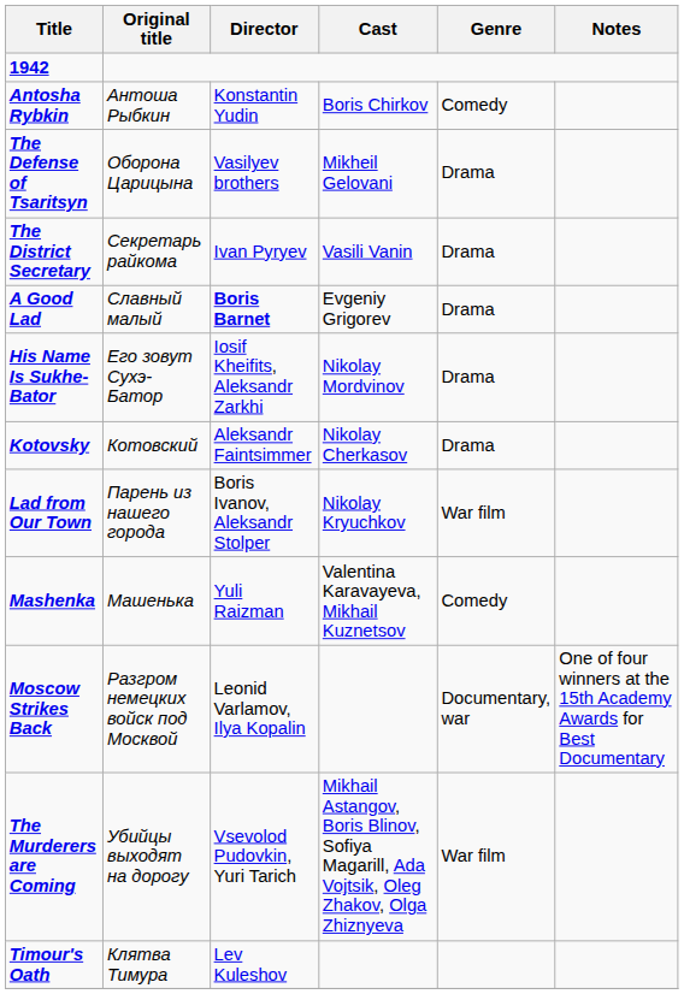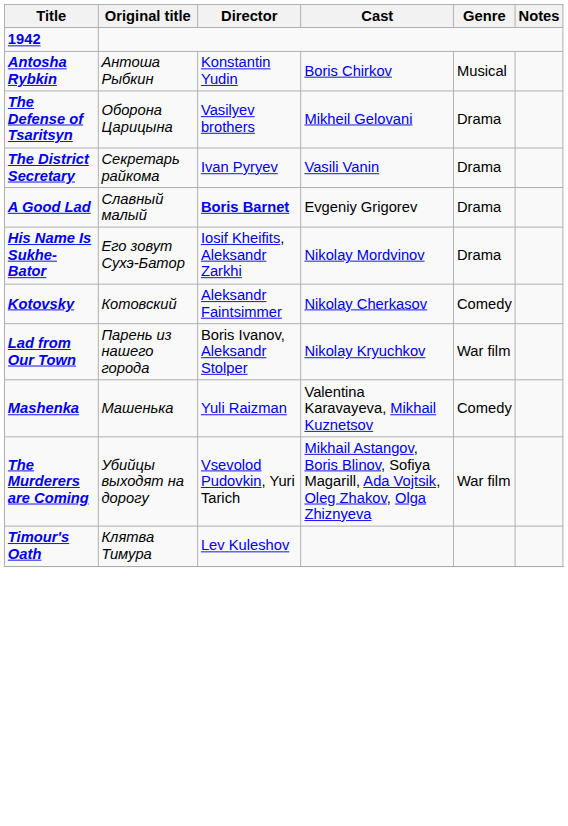 <table class="wikitable">
 <tr>
 <th>Title</th>
 <th>Original title</th>
 <th>Director</th>
 <th>Cast</th>
 <th>Genre</th>
 <th>Notes</th>
 </tr>
 <tr>
 <td><strong><a href='#'>1942</a></strong></td>
 </tr>
 <tr>
 <td><strong><em><a href='#'>Antosha Rybkin</a></em></strong></td>
 <td><em>Антоша Рыбкин</em></td>
 <td><a href='#'>Konstantin Yudin</a></td>
 <td><a href='#'>Boris Chirkov</a></td>
-<td>Comedy</td>
+<td>Musical</td>
 <td></td>
 </tr>
 <tr>
 <td><strong><em><a href='#'>The Defense of Tsaritsyn</a></em></strong></td>
 <td><em>Оборона Царицына</em></td>
 <td><a href='#'>Vasilyev brothers</a></td>
 <td><a href='#'>Mikheil Gelovani</a></td>
 <td>Drama</td>
 <td></td>
 </tr>
 <tr>
 <td><strong><em><a href='#'>The District Secretary</a></em></strong></td>
 <td><em>Секретарь райкома</em></td>
 <td><a href='#'>Ivan Pyryev</a></td>
 <td><a href='#'>Vasili Vanin</a></td>
 <td>Drama</td>
 <td></td>
 </tr>
 <tr>
 <td><strong><em><a href='#'>A Good Lad</a></em></strong></td>
 <td><em>Славный малый</em></td>
 <td><strong><a href='#'>Boris Barnet</a></strong></td>
 <td>Evgeniy Grigorev</td>
 <td>Drama</td>
 <td></td>
 </tr>
 <tr>
 <td><strong><em><a href='#'>His Name Is Sukhe-Bator</a></em></strong></td>
 <td><em>Его зовут Сухэ-Батор</em></td>
 <td><a href='#'>Iosif Kheifits</a>, <a href='#'>Aleksandr Zarkhi</a></td>
 <td><a href='#'>Nikolay Mordvinov</a></td>
 <td>Drama</td>
 <td></td>
 </tr>
 <tr>
 <td><strong><em><a href='#'>Kotovsky</a></em></strong></td>
 <td><em>Котовский</em></td>
 <td><a href='#'>Aleksandr Faintsimmer</a></td>
 <td><a href='#'>Nikolay Cherkasov</a></td>
-<td>Drama</td>
+<td>Comedy</td>
 <td></td>
 </tr>
 <tr>
 <td><strong><em><a href='#'>Lad from Our Town</a></em></strong></td>
 <td><em>Парень из нашего города</em></td>
 <td>Boris Ivanov, <a href='#'>Aleksandr Stolper</a></td>
 <td><a href='#'>Nikolay Kryuchkov</a></td>
 <td>War film</td>
 <td></td>
 </tr>
 <tr>
 <td><strong><em><a href='#'>Mashenka</a></em></strong></td>
 <td><em>Машенька</em></td>
 <td><a href='#'>Yuli Raizman</a></td>
 <td>Valentina Karavayeva, <a href='#'>Mikhail Kuznetsov</a></td>
 <td>Comedy</td>
 <td></td>
-</tr>
-<tr>
-<td><strong><em><a href='#'>Moscow Strikes Back</a></em></strong></td>
-<td><em>Разгром немецких войск под Москвой</em></td>
-<td>Leonid Varlamov, <a href='#'>Ilya Kopalin</a></td>
-<td></td>
-<td>Documentary, war</td>
-<td>One of four winners at the <a href='#'>15th Academy Awards</a> for <a href='#'>Best Documentary</a></td>
 </tr>
 <tr>
 <td><strong><em><a href='#'>The Murderers are Coming</a></em></strong></td>
 <td><em>Убийцы выходят на дорогу</em></td>
 <td><a href='#'>Vsevolod Pudovkin</a>, Yuri Tarich</td>
 <td><a href='#'>Mikhail Astangov</a>, <a href='#'>Boris Blinov</a>, Sofiya Magarill, <a href='#'>Ada Vojtsik</a>, <a href='#'>Oleg Zhakov</a>, <a href='#'>Olga Zhiznyeva</a></td>
 <td>War film</td>
 <td></td>
 </tr>
 <tr>
 <td><strong><em><a href='#'>Timour's Oath</a></em></strong></td>
 <td><em>Клятва Тимура</em></td>
 <td><a href='#'>Lev Kuleshov</a></td>
 <td></td>
 <td></td>
 <td></td>
 </tr>
 <tr>
 </tr>
 </table>
